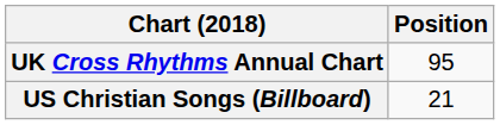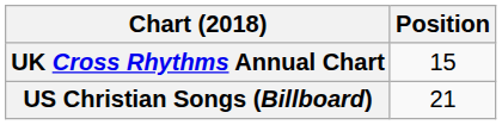 <table class="wikitable sortable plainrowheaders" style="text-align:center;">
 <tr>
 <th scope="col">Chart (2018)</th>
 <th scope="col">Position</th>
 </tr>
 <tr>
 <th scope="row">UK <em><a href='#'>Cross Rhythms</a></em> Annual Chart</th>
-<td>95</td>
+<td>15</td>
 </tr>
 <tr>
 <th scope="row">US Christian Songs (<em>Billboard</em>)</th>
 <td>21</td>
 </tr>
 </table>
